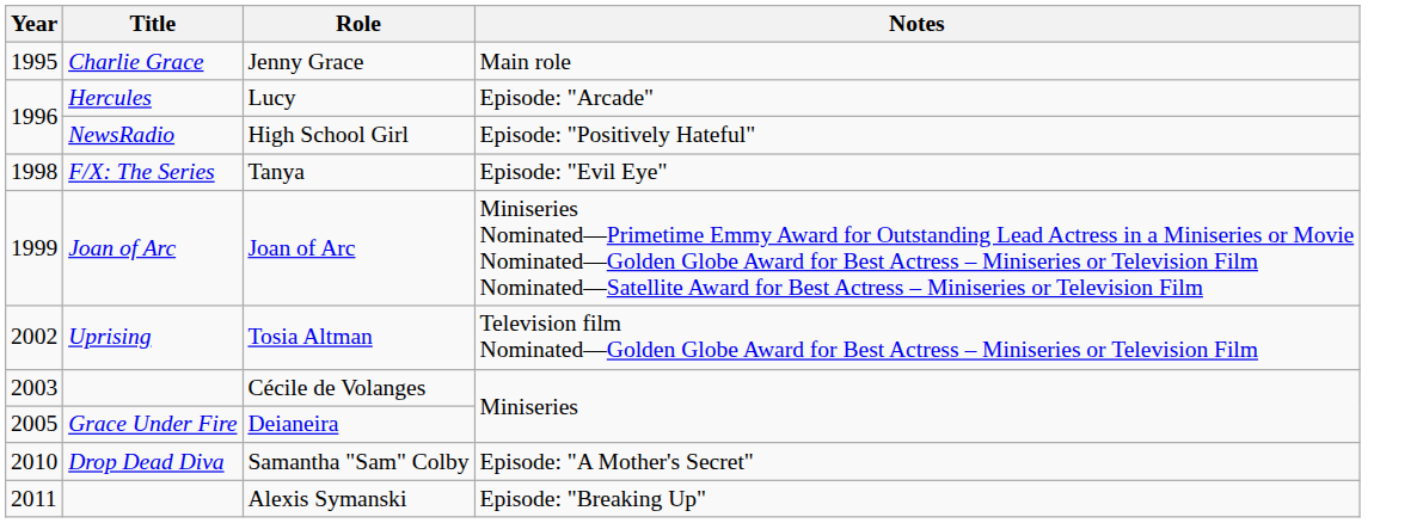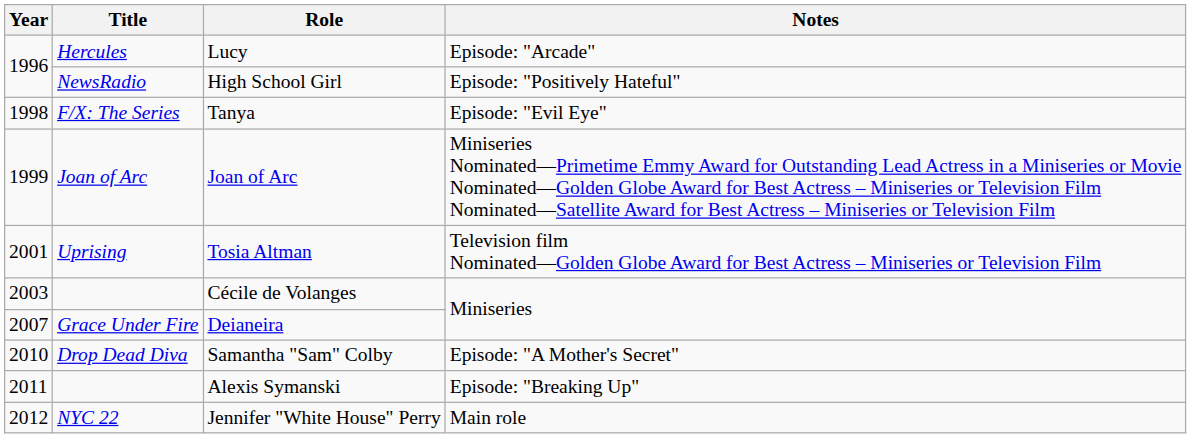 <table class="wikitable sortable">
 <tr>
 <th>Year</th>
 <th>Title</th>
 <th>Role</th>
 <th class="unsortable">Notes</th>
-</tr>
-<tr>
-<td>1995</td>
-<td><em><a href='#'>Charlie Grace</a></em></td>
-<td>Jenny Grace</td>
-<td>Main role</td>
 </tr>
 <tr>
 <td rowspan="2">1996</td>
 <td><em><a href='#'>Hercules</a></em></td>
 <td>Lucy</td>
 <td>Episode: "Arcade"</td>
 </tr>
 <tr>
 <td><em><a href='#'>NewsRadio</a></em></td>
 <td>High School Girl</td>
 <td>Episode: "Positively Hateful"</td>
 </tr>
 <tr>
 <td>1998</td>
 <td><em><a href='#'>F/X: The Series</a></em></td>
 <td>Tanya</td>
 <td>Episode: "Evil Eye"</td>
 </tr>
 <tr>
 <td>1999</td>
 <td><em><a href='#'>Joan of Arc</a></em></td>
 <td><a href='#'>Joan of Arc</a></td>
 <td>Miniseries<br>Nominated—<a href='#'>Primetime Emmy Award for Outstanding Lead Actress in a Miniseries or Movie</a><br>Nominated—<a href='#'>Golden Globe Award for Best Actress&nbsp;– Miniseries or Television Film</a><br>Nominated—<a href='#'>Satellite Award for Best Actress&nbsp;– Miniseries or Television Film</a></td>
 </tr>
 <tr>
-<td>2002</td>
+<td>2001</td>
 <td><em><a href='#'>Uprising</a></em></td>
 <td><a href='#'>Tosia Altman</a></td>
 <td>Television film<br>Nominated—<a href='#'>Golden Globe Award for Best Actress&nbsp;– Miniseries or Television Film</a></td>
 </tr>
 <tr>
 <td>2003</td>
 <td><em></em></td>
 <td>Cécile de Volanges</td>
 <td rowspan="2">Miniseries</td>
 </tr>
 <tr>
-<td>2005</td>
+<td>2007</td>
 <td><em><a href='#'>Grace Under Fire</a></em></td>
 <td><a href='#'>Deianeira</a></td>
 </tr>
 <tr>
 <td>2010</td>
 <td><em><a href='#'>Drop Dead Diva</a></em></td>
 <td>Samantha "Sam" Colby</td>
 <td>Episode: "A Mother's Secret"</td>
 </tr>
 <tr>
 <td>2011</td>
 <td><em></em></td>
 <td>Alexis Symanski</td>
 <td>Episode: "Breaking Up"</td>
 </tr>
+<tr>
+<td>2012</td>
+<td><em><a href='#'>NYC 22</a></em></td>
+<td>Jennifer "White House" Perry</td>
+<td>Main role</td>
+</tr>
 </table>
